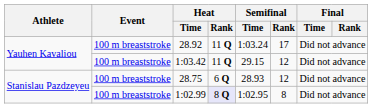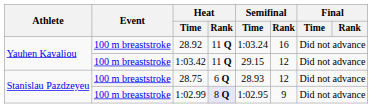 <table class=wikitable style="font-size:90%">
 <tr>
 <th rowspan=2>Athlete</th>
 <th rowspan=2>Event</th>
 <th colspan="2">Heat</th>
 <th colspan="2">Semifinal</th>
 <th colspan="2">Final</th>
 </tr>
 <tr style="font-size:95%">
 <th>Time</th>
 <th>Rank</th>
 <th>Time</th>
 <th>Rank</th>
 <th>Time</th>
 <th>Rank</th>
 </tr>
 <tr align=center>
 <td align=left rowspan=2><a href='#'>Yauhen Kavaliou</a></td>
 <td align=left><a href='#'>100 m breaststroke</a></td>
 <td>28.92</td>
 <td>11 <strong>Q</strong></td>
 <td>1:03.24</td>
-<td>17</td>
+<td>16</td>
 <td colspan=2>Did not advance</td>
 </tr>
 <tr align=center>
 <td align=left><a href='#'>100 m breaststroke</a></td>
 <td>1:03.42</td>
 <td>11 <strong>Q</strong></td>
 <td>29.15</td>
 <td>12</td>
 <td colspan=2>Did not advance</td>
 </tr>
 <tr align=center>
 <td align=left rowspan=2><a href='#'>Stanislau Pazdzeyeu</a></td>
 <td align=left><a href='#'>100 m breaststroke</a></td>
 <td>28.75</td>
 <td>6 <strong>Q</strong></td>
 <td>28.93</td>
 <td>12</td>
 <td colspan=2>Did not advance</td>
 </tr>
 <tr align=center>
 <td align=left><a href='#'>100 m breaststroke</a></td>
 <td>1:02.99</td>
 <td style="background: lavender;">8 <strong>Q</strong></td>
 <td>1:02.95</td>
-<td>8</td>
+<td>9</td>
 <td colspan=2>Did not advance</td>
 </tr>
 </table>
